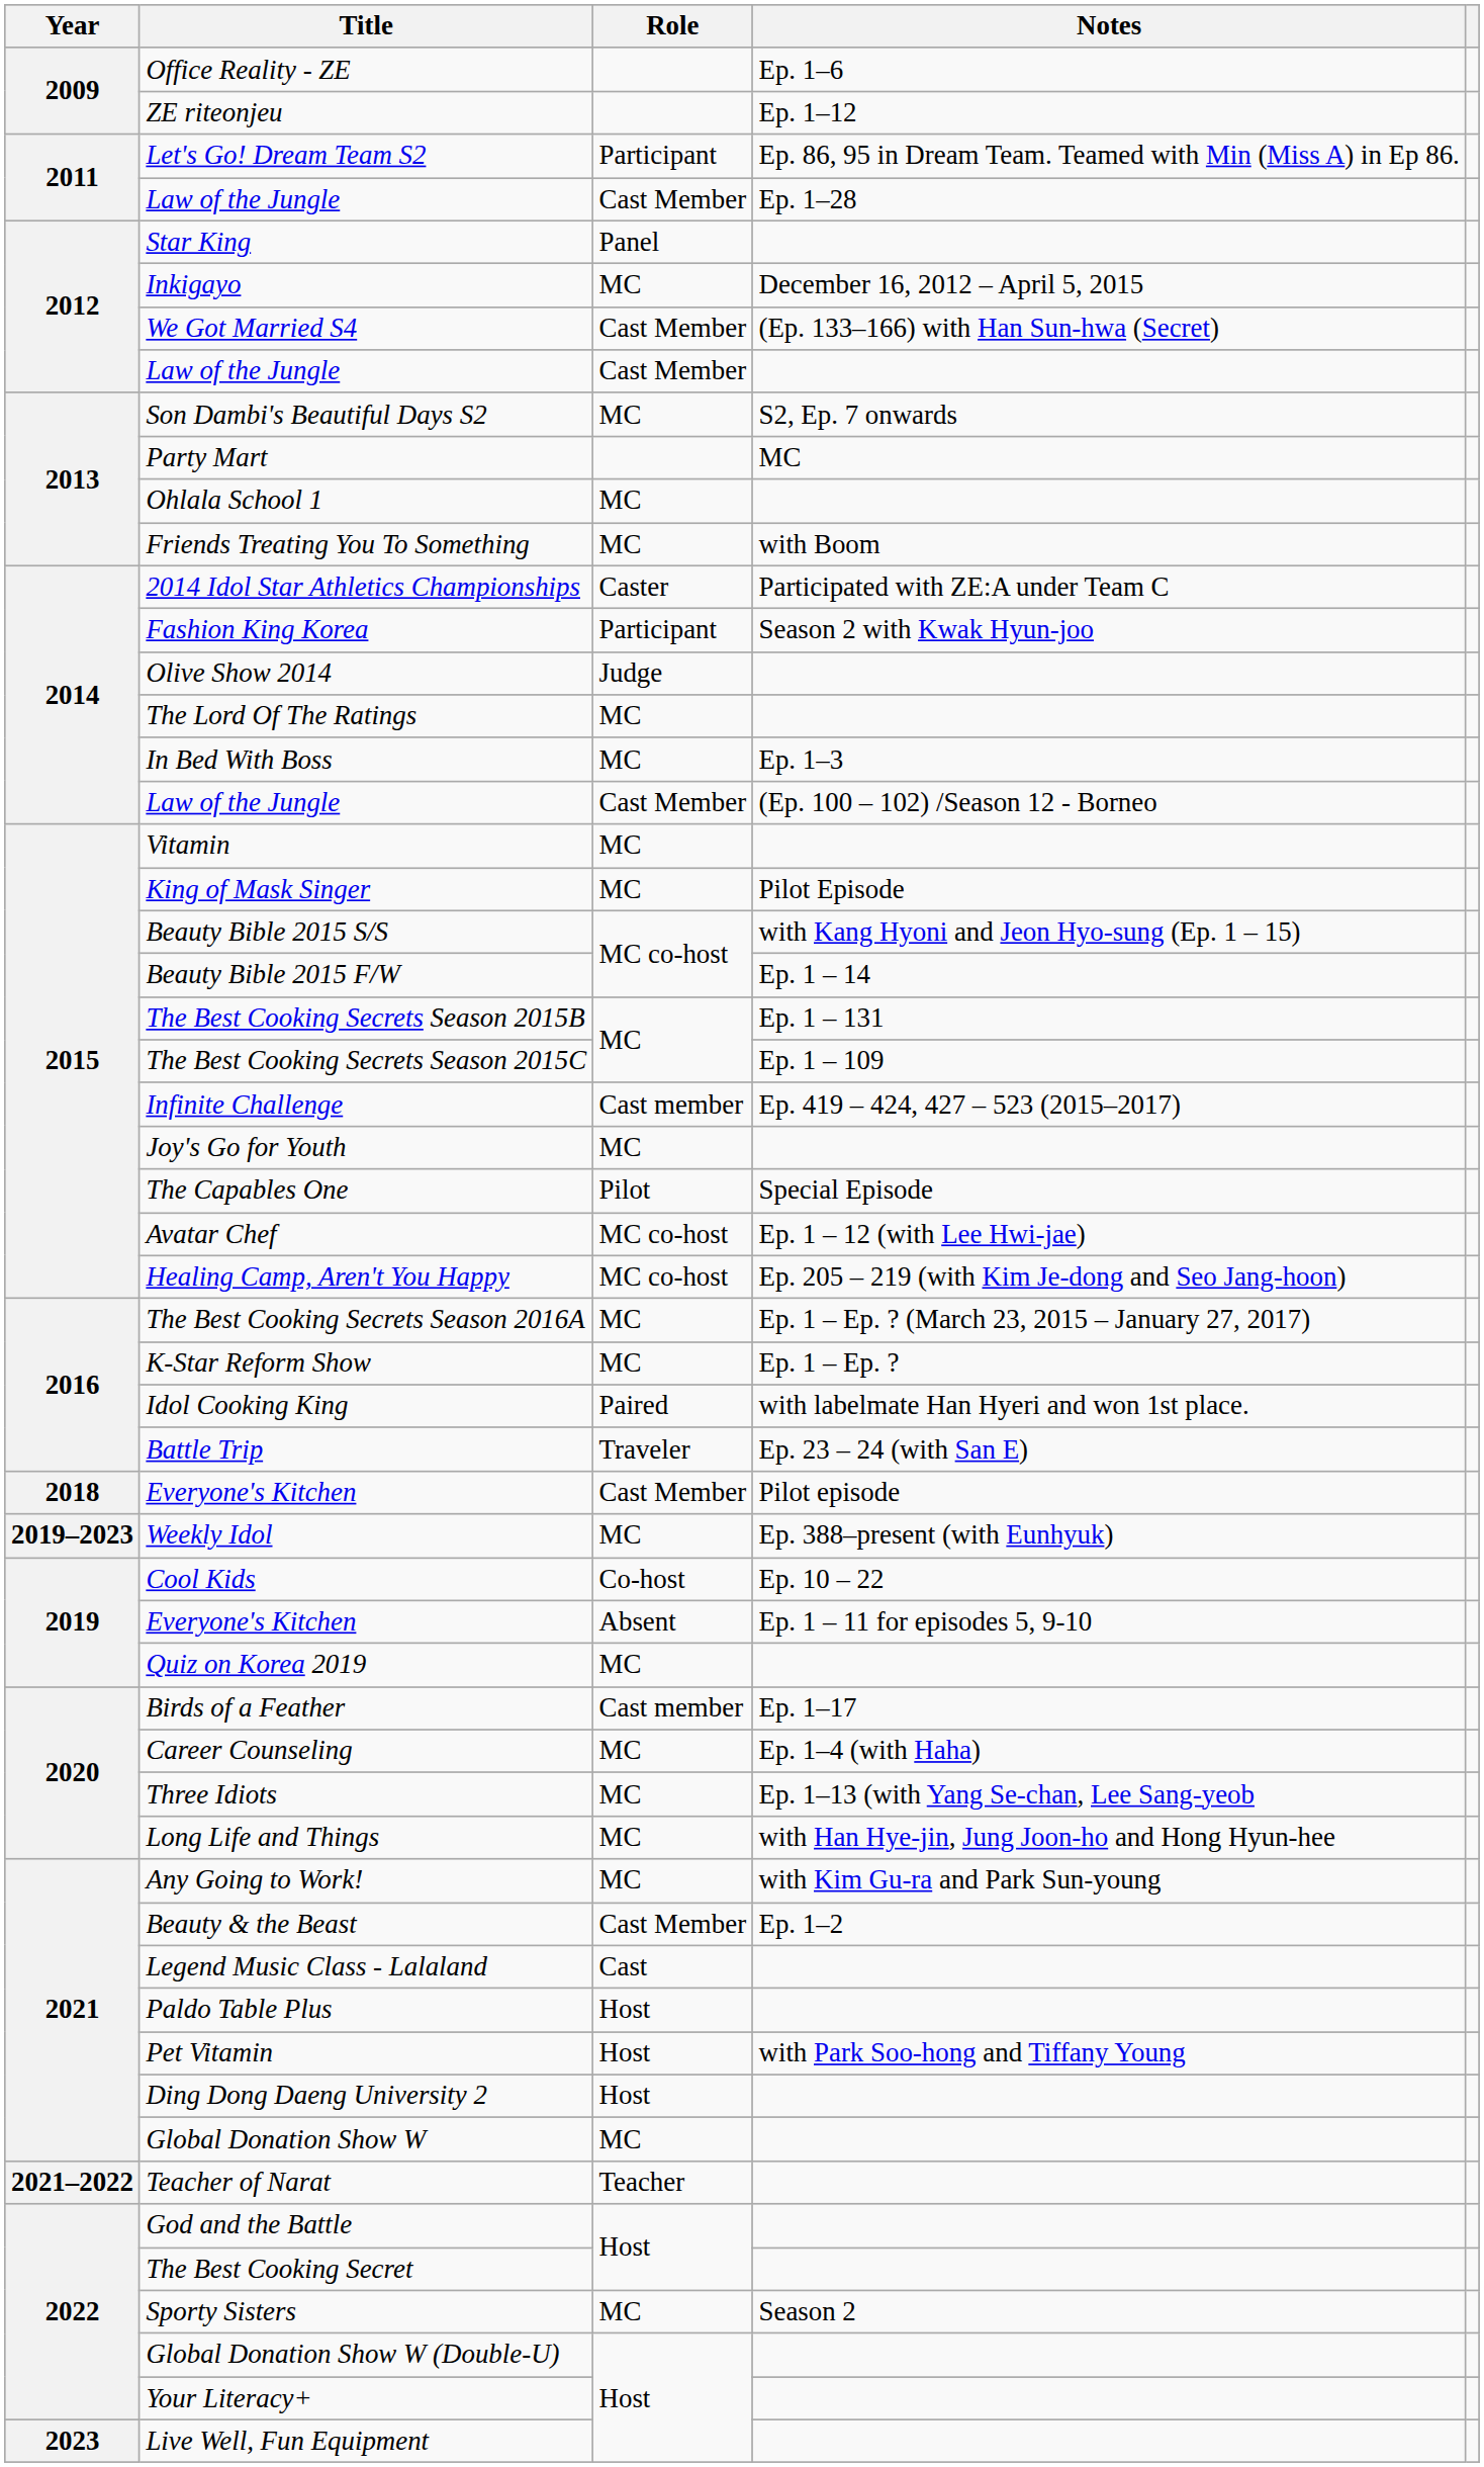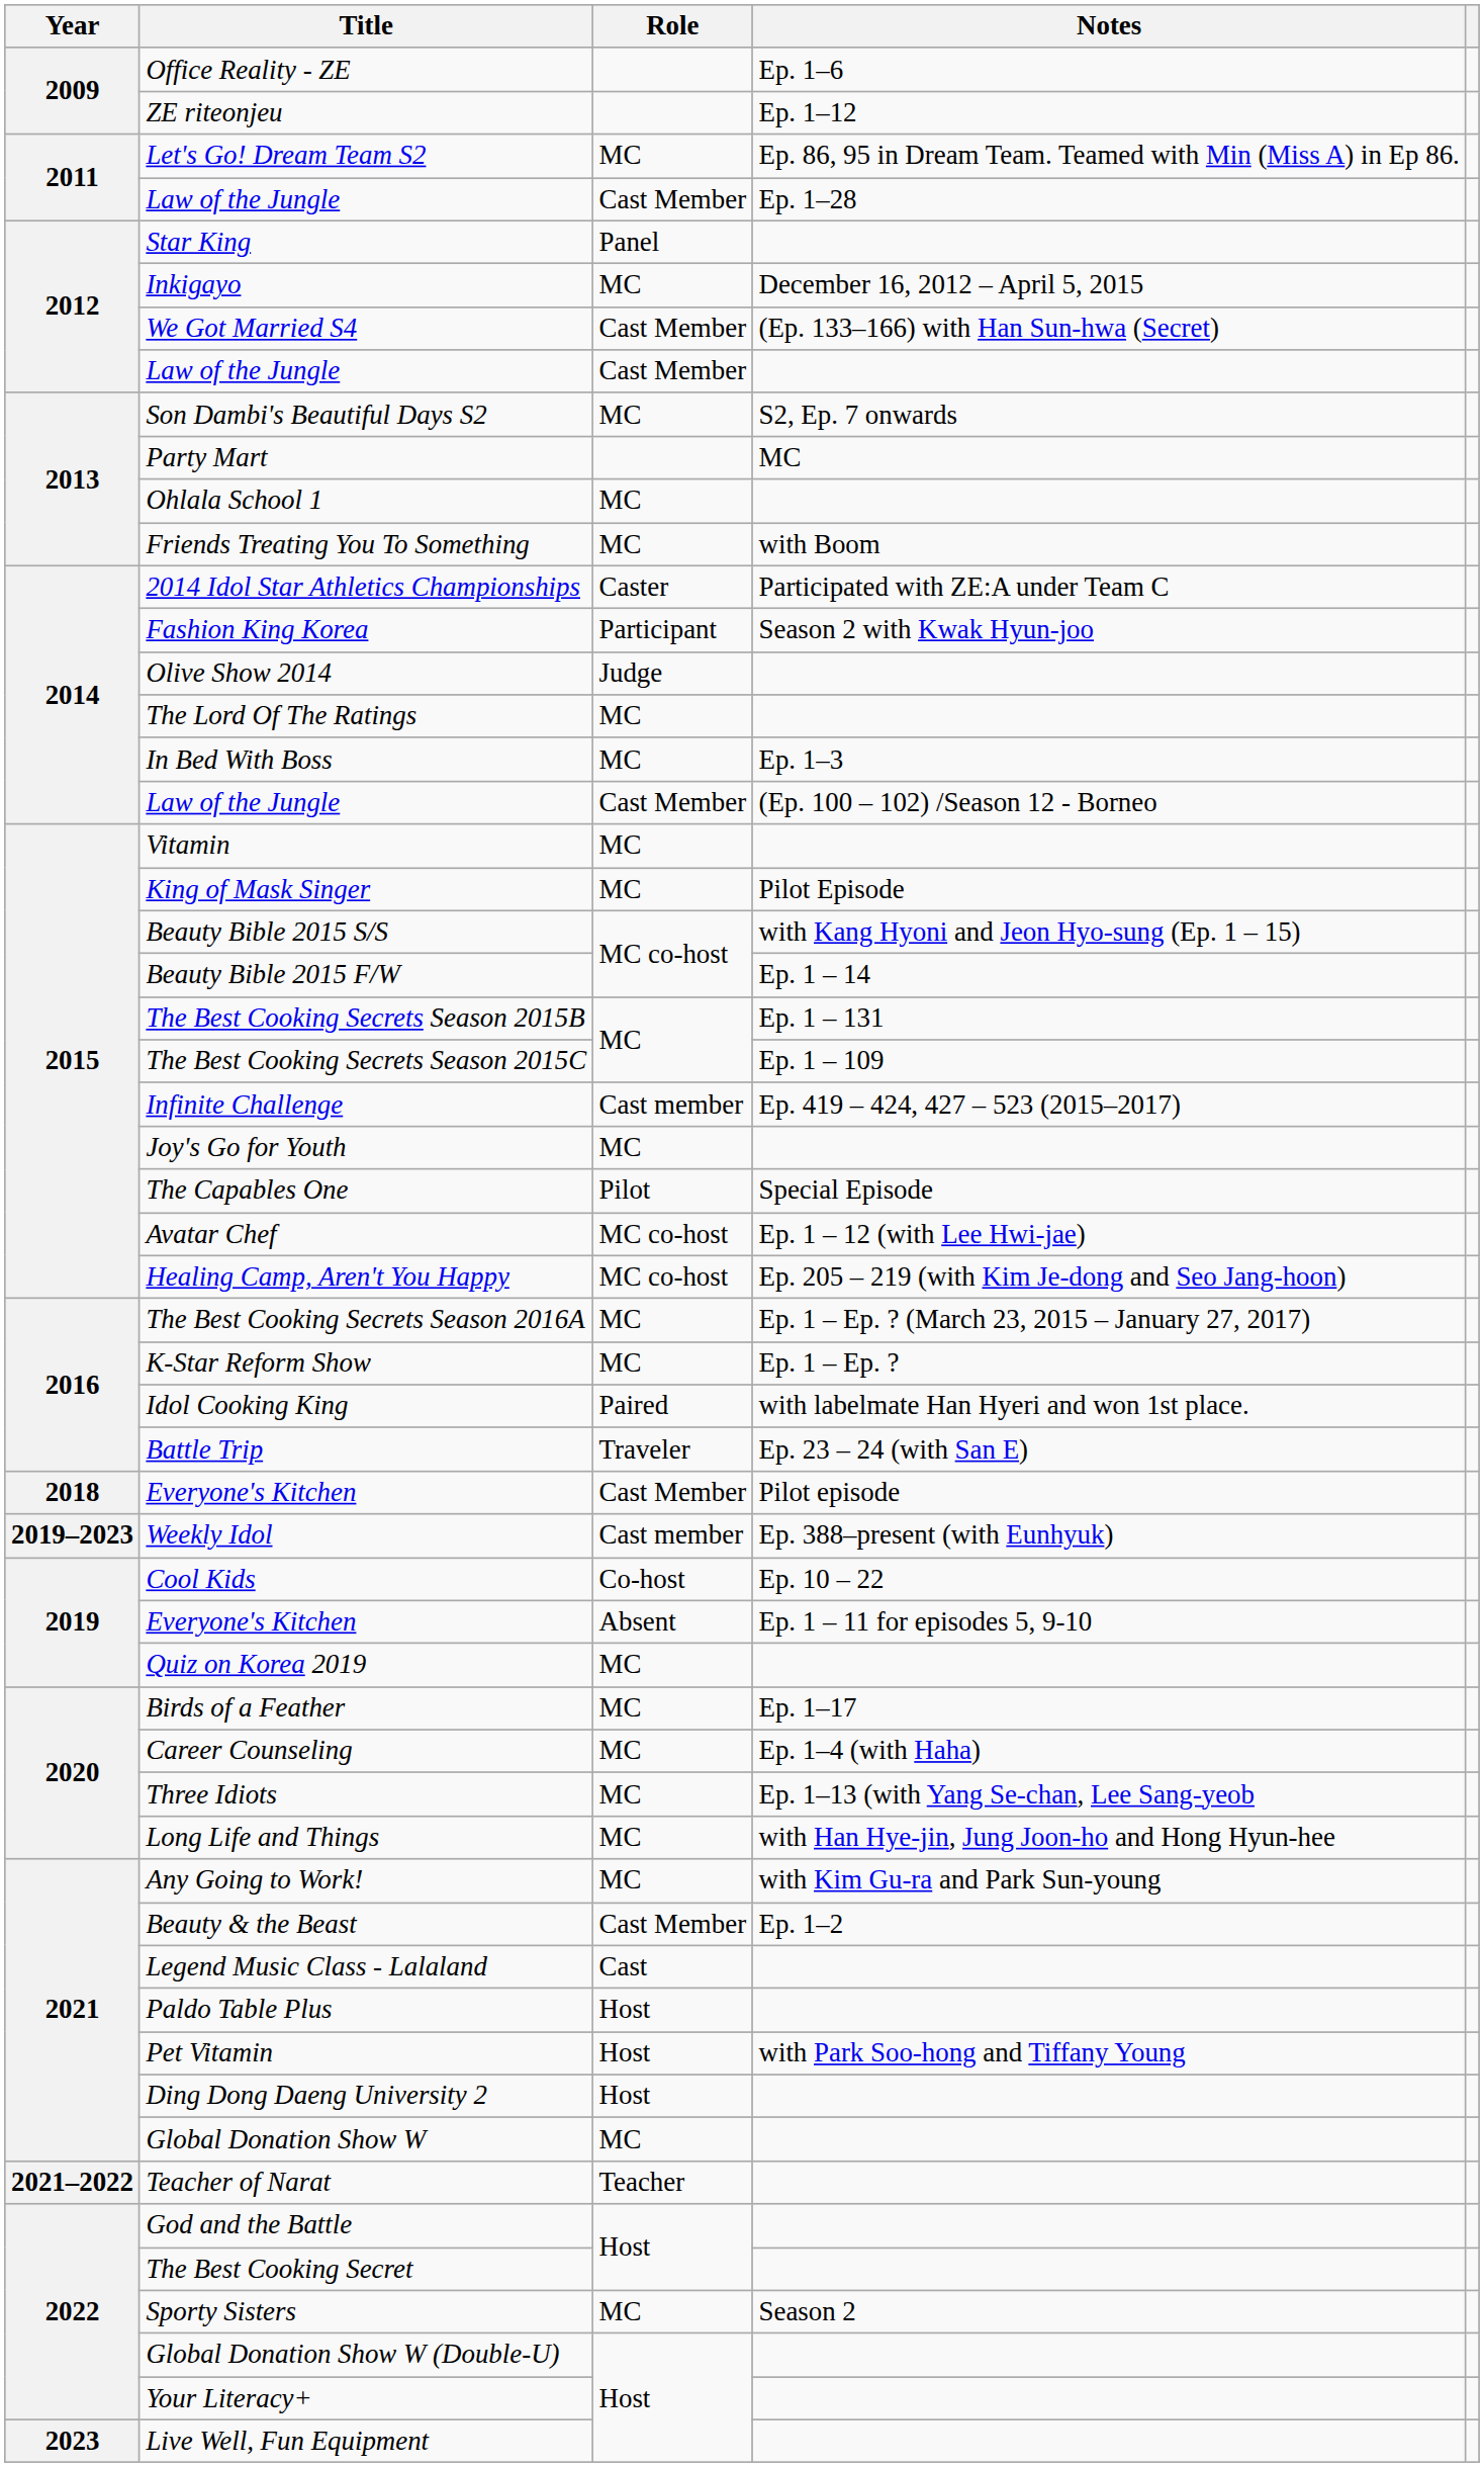 <table class="wikitable sortable plainrowheaders">
 <tr>
 <th scope="col">Year</th>
 <th scope="col">Title</th>
 <th scope="col">Role</th>
 <th scope="col">Notes</th>
 <th scope="col" class="unsortable"></th>
 </tr>
 <tr>
 <th scope="row" rowspan="2">2009</th>
 <td><em>Office Reality - ZE</em></td>
 <td></td>
 <td>Ep. 1–6</td>
 <td></td>
 </tr>
 <tr>
 <td><em>ZE riteonjeu</em></td>
 <td></td>
 <td>Ep. 1–12</td>
 <td></td>
 </tr>
 <tr>
 <th scope="row" rowspan="2">2011</th>
 <td><em><a href='#'>Let's Go! Dream Team S2</a></em></td>
-<td>Participant</td>
+<td>MC</td>
 <td>Ep. 86, 95 in Dream Team. Teamed with <a href='#'>Min</a> (<a href='#'>Miss A</a>) in Ep 86.</td>
 <td></td>
 </tr>
 <tr>
 <td><em><a href='#'>Law of the Jungle</a></em></td>
 <td>Cast Member</td>
 <td>Ep. 1–28</td>
 <td></td>
 </tr>
 <tr>
 <th scope="row" rowspan="4">2012</th>
 <td><em><a href='#'>Star King</a></em></td>
 <td>Panel</td>
 <td></td>
 <td></td>
 </tr>
 <tr>
 <td><em><a href='#'>Inkigayo</a></em></td>
 <td>MC</td>
 <td>December 16, 2012 – April 5, 2015</td>
 <td></td>
 </tr>
 <tr>
 <td><em><a href='#'>We Got Married S4</a></em></td>
 <td>Cast Member</td>
 <td>(Ep. 133–166) with <a href='#'>Han Sun-hwa</a> (<a href='#'>Secret</a>)</td>
 <td></td>
 </tr>
 <tr>
 <td><em><a href='#'>Law of the Jungle</a></em></td>
 <td>Cast Member</td>
 <td></td>
 <td></td>
 </tr>
 <tr>
 <th scope="row" rowspan="4">2013</th>
 <td><em>Son Dambi's Beautiful Days S2</em></td>
 <td>MC</td>
 <td>S2, Ep. 7 onwards</td>
 <td></td>
 </tr>
 <tr>
 <td><em>Party Mart</em></td>
 <td></td>
 <td>MC</td>
 <td></td>
 </tr>
 <tr>
 <td><em>Ohlala School 1</em></td>
 <td>MC</td>
 <td></td>
 <td></td>
 </tr>
 <tr>
 <td><em>Friends Treating You To Something</em></td>
 <td>MC</td>
 <td>with Boom</td>
 <td></td>
 </tr>
 <tr>
 <th scope="row" rowspan="6">2014</th>
 <td><em><a href='#'>2014 Idol Star Athletics Championships</a></em></td>
 <td>Caster</td>
 <td>Participated with ZE:A under Team C</td>
 <td></td>
 </tr>
 <tr>
 <td><em><a href='#'>Fashion King Korea</a></em></td>
 <td>Participant</td>
 <td>Season 2 with <a href='#'>Kwak Hyun-joo</a></td>
 <td></td>
 </tr>
 <tr>
 <td><em>Olive Show 2014</em></td>
 <td>Judge</td>
 <td></td>
 <td></td>
 </tr>
 <tr>
 <td><em>The Lord Of The Ratings</em></td>
 <td>MC</td>
 <td></td>
 <td></td>
 </tr>
 <tr>
 <td><em>In Bed With Boss</em></td>
 <td>MC</td>
 <td>Ep. 1–3</td>
 <td></td>
 </tr>
 <tr>
 <td><em><a href='#'>Law of the Jungle</a></em></td>
 <td>Cast Member</td>
 <td>(Ep. 100 – 102) /Season 12 - Borneo</td>
 <td></td>
 </tr>
 <tr>
 <th scope="row" rowspan="11">2015</th>
 <td><em>Vitamin</em></td>
 <td>MC</td>
 <td></td>
 <td></td>
 </tr>
 <tr>
 <td><em><a href='#'>King of Mask Singer</a></em></td>
 <td>MC</td>
 <td>Pilot Episode</td>
 <td></td>
 </tr>
 <tr>
 <td><em>Beauty Bible 2015 S/S</em></td>
 <td rowspan=2>MC co-host</td>
 <td>with <a href='#'>Kang Hyoni</a> and <a href='#'>Jeon Hyo-sung</a> (Ep. 1 – 15)</td>
 <td></td>
 </tr>
 <tr>
 <td><em>Beauty Bible 2015 F/W</em></td>
 <td>Ep. 1 – 14</td>
 <td></td>
 </tr>
 <tr>
 <td><em><a href='#'>The Best Cooking Secrets</a> Season 2015B</em></td>
 <td rowspan=2>MC</td>
 <td>Ep. 1 – 131</td>
 <td></td>
 </tr>
 <tr>
 <td><em>The Best Cooking Secrets Season 2015C</em></td>
 <td>Ep. 1 – 109</td>
 <td></td>
 </tr>
 <tr>
 <td><em><a href='#'>Infinite Challenge</a></em></td>
 <td>Cast member</td>
 <td>Ep. 419 – 424, 427 – 523 (2015–2017)</td>
 <td></td>
 </tr>
 <tr>
 <td><em>Joy's Go for Youth</em></td>
 <td>MC</td>
 <td></td>
 <td></td>
 </tr>
 <tr>
 <td><em>The Capables One</em></td>
 <td>Pilot</td>
 <td>Special Episode</td>
 <td></td>
 </tr>
 <tr>
 <td><em>Avatar Chef</em></td>
 <td>MC co-host</td>
 <td>Ep. 1 – 12 (with <a href='#'>Lee Hwi-jae</a>)</td>
 <td></td>
 </tr>
 <tr>
 <td><em><a href='#'>Healing Camp, Aren't You Happy</a></em></td>
 <td>MC co-host</td>
 <td>Ep. 205 – 219 (with <a href='#'>Kim Je-dong</a> and <a href='#'>Seo Jang-hoon</a>)</td>
 <td></td>
 </tr>
 <tr>
 <th scope="row" rowspan="4">2016</th>
 <td><em>The Best Cooking Secrets Season 2016A</em></td>
 <td>MC</td>
 <td>Ep. 1 – Ep. ? (March 23, 2015 – January 27, 2017)</td>
 <td></td>
 </tr>
 <tr>
 <td><em>K-Star Reform Show</em></td>
 <td>MC</td>
 <td>Ep. 1 – Ep. ?</td>
 <td></td>
 </tr>
 <tr>
 <td><em>Idol Cooking King</em></td>
 <td>Paired</td>
 <td>with labelmate Han Hyeri and won 1st place.</td>
 <td></td>
 </tr>
 <tr>
 <td><em><a href='#'>Battle Trip</a></em></td>
 <td>Traveler</td>
 <td>Ep. 23 – 24 (with <a href='#'>San E</a>)</td>
 <td></td>
 </tr>
 <tr>
 <th scope="row">2018</th>
 <td><em><a href='#'>Everyone's Kitchen</a></em></td>
 <td>Cast Member</td>
 <td>Pilot episode</td>
 <td></td>
 </tr>
 <tr>
 <th scope="row">2019–2023</th>
 <td><em><a href='#'>Weekly Idol</a></em></td>
-<td>MC</td>
+<td>Cast member</td>
 <td>Ep. 388–present  (with <a href='#'>Eunhyuk</a>)</td>
 <td></td>
 </tr>
 <tr>
 <th rowspan="3" scope="row">2019</th>
 <td><em><a href='#'>Cool Kids</a></em></td>
 <td>Co-host</td>
 <td>Ep. 10 – 22</td>
 <td></td>
 </tr>
 <tr>
 <td><em><a href='#'>Everyone's Kitchen</a></em></td>
 <td>Absent</td>
 <td>Ep. 1 – 11 for episodes 5, 9-10</td>
 <td></td>
 </tr>
 <tr>
 <td><em><a href='#'>Quiz on Korea</a> 2019</em></td>
 <td>MC</td>
 <td></td>
 <td></td>
 </tr>
 <tr>
 <th scope="row" rowspan="4">2020</th>
 <td><em>Birds of a Feather</em></td>
-<td>Cast member</td>
+<td>MC</td>
 <td>Ep. 1–17</td>
 <td></td>
 </tr>
 <tr>
 <td><em>Career Counseling</em></td>
 <td>MC</td>
 <td>Ep. 1–4 (with <a href='#'>Haha</a>)</td>
 <td></td>
 </tr>
 <tr>
 <td><em>Three Idiots</em></td>
 <td>MC</td>
 <td>Ep. 1–13 (with <a href='#'>Yang Se-chan</a>, <a href='#'>Lee Sang-yeob</a></td>
 <td></td>
 </tr>
 <tr>
 <td><em>Long Life and Things</em></td>
 <td>MC</td>
 <td>with <a href='#'>Han Hye-jin</a>, <a href='#'>Jung Joon-ho</a> and  Hong Hyun-hee</td>
 <td></td>
 </tr>
 <tr>
 <th scope="row" rowspan="7">2021</th>
 <td><em>Any Going to Work!</em></td>
 <td>MC</td>
 <td>with <a href='#'>Kim Gu-ra</a> and  Park Sun-young</td>
 <td></td>
 </tr>
 <tr>
 <td><em>Beauty & the Beast</em></td>
 <td>Cast Member</td>
 <td>Ep. 1–2</td>
 <td></td>
 </tr>
 <tr>
 <td><em>Legend Music Class - Lalaland</em></td>
 <td>Cast</td>
 <td></td>
 <td></td>
 </tr>
 <tr>
 <td><em>Paldo Table Plus</em></td>
 <td>Host</td>
 <td></td>
 <td></td>
 </tr>
 <tr>
 <td><em>Pet Vitamin</em></td>
 <td>Host</td>
 <td>with <a href='#'>Park Soo-hong</a> and <a href='#'>Tiffany Young</a></td>
 <td></td>
 </tr>
 <tr>
 <td><em>Ding Dong Daeng University 2</em></td>
 <td>Host</td>
 <td></td>
 <td></td>
 </tr>
 <tr>
 <td><em>Global Donation Show W</em></td>
 <td>MC</td>
 <td></td>
 <td></td>
 </tr>
 <tr>
 <th scope="row">2021–2022</th>
 <td><em>Teacher of Narat</em></td>
 <td>Teacher</td>
 <td></td>
 <td></td>
 </tr>
 <tr>
 <th scope="row" rowspan=5>2022</th>
 <td><em>God and the Battle</em></td>
 <td rowspan=2>Host</td>
 <td></td>
 <td></td>
 </tr>
 <tr>
 <td><em>The Best Cooking Secret</em></td>
 <td></td>
 <td></td>
 </tr>
 <tr>
 <td><em>Sporty Sisters</em></td>
 <td>MC</td>
 <td>Season 2</td>
 <td></td>
 </tr>
 <tr>
 <td><em>Global Donation Show W (Double-U)</em></td>
 <td rowspan=3>Host</td>
 <td></td>
 <td></td>
 </tr>
 <tr>
 <td><em>Your Literacy+</em></td>
 <td></td>
 <td></td>
 </tr>
 <tr>
 <th scope="row">2023</th>
 <td><em>Live Well, Fun Equipment</em></td>
 <td></td>
 <td></td>
 </tr>
 </table>
